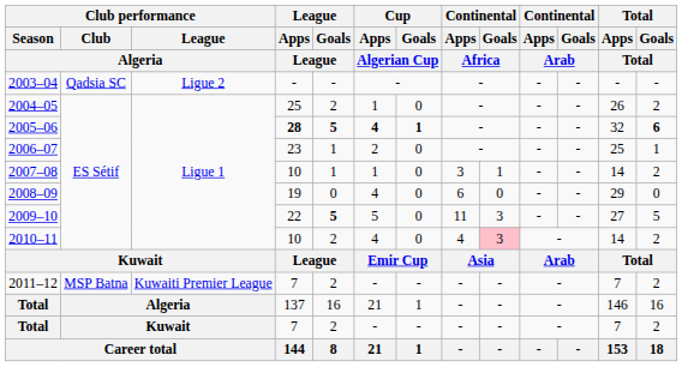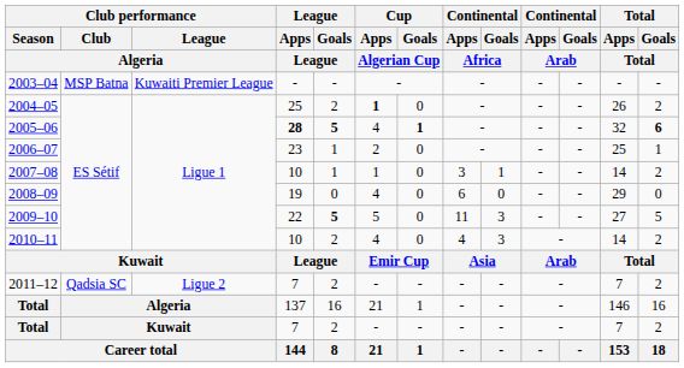 <table class="wikitable" style="text-align:center">
 <tr>
 <th colspan="3">Club performance</th>
 <th colspan="2">League</th>
 <th colspan="2">Cup</th>
 <th colspan="2">Continental</th>
 <th colspan="2">Continental</th>
 <th colspan="2">Total</th>
 </tr>
 <tr>
 <th>Season</th>
 <th>Club</th>
 <th>League</th>
 <th>Apps</th>
 <th>Goals</th>
 <th>Apps</th>
 <th>Goals</th>
 <th>Apps</th>
 <th>Goals</th>
 <th>Apps</th>
 <th>Goals</th>
 <th>Apps</th>
 <th>Goals</th>
 </tr>
 <tr>
 <th colspan="3">Algeria</th>
 <th colspan="2">League</th>
 <th colspan="2"><a href='#'>Algerian Cup</a></th>
 <th colspan="2"><a href='#'>Africa</a></th>
 <th colspan="2"><a href='#'>Arab</a></th>
 <th colspan="2">Total</th>
 </tr>
 <tr>
 <td><a href='#'>2003–04</a></td>
-<td><a href='#'>Qadsia SC</a></td>
-<td><a href='#'>Ligue 2</a></td>
+<td><a href='#'>MSP Batna</a></td>
+<td><a href='#'>Kuwaiti Premier League</a></td>
 <td>-</td>
 <td>-</td>
 <td colspan="2">-</td>
 <td colspan="2">-</td>
 <td>-</td>
 <td>-</td>
 <td>-</td>
 <td>-</td>
 </tr>
 <tr>
 <td><a href='#'>2004–05</a></td>
 <td rowspan="7"><a href='#'>ES Sétif</a></td>
 <td rowspan="7"><a href='#'>Ligue 1</a></td>
 <td>25</td>
 <td>2</td>
-<td>1</td>
+<td><strong>1</strong></td>
 <td>0</td>
 <td colspan="2">-</td>
 <td>-</td>
 <td>-</td>
 <td>26</td>
 <td>2</td>
 </tr>
 <tr>
 <td><a href='#'>2005–06</a></td>
 <td><strong>28</strong></td>
 <td><strong>5</strong></td>
-<td><strong>4</strong></td>
+<td>4</td>
 <td><strong>1</strong></td>
 <td colspan="2">-</td>
 <td>-</td>
 <td>-</td>
 <td>32</td>
 <td><strong>6</strong></td>
 </tr>
 <tr>
 <td><a href='#'>2006–07</a></td>
 <td>23</td>
 <td>1</td>
 <td>2</td>
 <td>0</td>
 <td colspan="2">-</td>
 <td>-</td>
 <td>-</td>
 <td>25</td>
 <td>1</td>
 </tr>
 <tr>
 <td><a href='#'>2007–08</a></td>
 <td>10</td>
 <td>1</td>
 <td>1</td>
 <td>0</td>
 <td>3</td>
 <td>1</td>
 <td>-</td>
 <td>-</td>
 <td>14</td>
 <td>2</td>
 </tr>
 <tr>
 <td><a href='#'>2008–09</a></td>
 <td>19</td>
 <td>0</td>
 <td>4</td>
 <td>0</td>
 <td>6</td>
 <td>0</td>
 <td>-</td>
 <td>-</td>
 <td>29</td>
 <td>0</td>
 </tr>
 <tr>
 <td><a href='#'>2009–10</a></td>
 <td>22</td>
 <td><strong>5</strong></td>
 <td>5</td>
 <td>0</td>
 <td>11</td>
 <td>3</td>
 <td>-</td>
 <td>-</td>
 <td>27</td>
 <td>5</td>
 </tr>
 <tr>
 <td><a href='#'>2010–11</a></td>
 <td>10</td>
 <td>2</td>
 <td>4</td>
 <td>0</td>
 <td>4</td>
-<td style="background: pink;">3</td>
+<td>3</td>
 <td colspan="2">-</td>
 <td>14</td>
 <td>2</td>
 </tr>
 <tr>
 <th colspan="3">Kuwait</th>
 <th colspan="2">League</th>
 <th colspan="2"><a href='#'>Emir Cup</a></th>
 <th colspan="2"><a href='#'>Asia</a></th>
 <th colspan="2"><a href='#'>Arab</a></th>
 <th colspan="2">Total</th>
 </tr>
 <tr>
 <td>2011–12</td>
-<td><a href='#'>MSP Batna</a></td>
-<td><a href='#'>Kuwaiti Premier League</a></td>
+<td><a href='#'>Qadsia SC</a></td>
+<td><a href='#'>Ligue 2</a></td>
 <td>7</td>
 <td>2</td>
 <td>-</td>
 <td>-</td>
 <td>-</td>
 <td>-</td>
 <td colspan="2">-</td>
 <td>7</td>
 <td>2</td>
 </tr>
 <tr>
 <th>Total</th>
 <th colspan="2">Algeria</th>
 <td>137</td>
 <td>16</td>
 <td>21</td>
 <td>1</td>
 <td>-</td>
 <td>-</td>
 <td colspan="2">-</td>
 <td>146</td>
 <td>16</td>
 </tr>
 <tr>
 <th>Total</th>
 <th colspan="2">Kuwait</th>
 <td>7</td>
 <td>2</td>
 <td>-</td>
 <td>-</td>
 <td>-</td>
 <td>-</td>
 <td colspan="2">-</td>
 <td>7</td>
 <td>2</td>
 </tr>
 <tr>
 <th colspan="3">Career total</th>
 <th>144</th>
 <th>8</th>
 <th>21</th>
 <th>1</th>
 <th>-</th>
 <th>-</th>
 <th>-</th>
 <th>-</th>
 <th>153</th>
 <th>18</th>
 </tr>
 </table>
